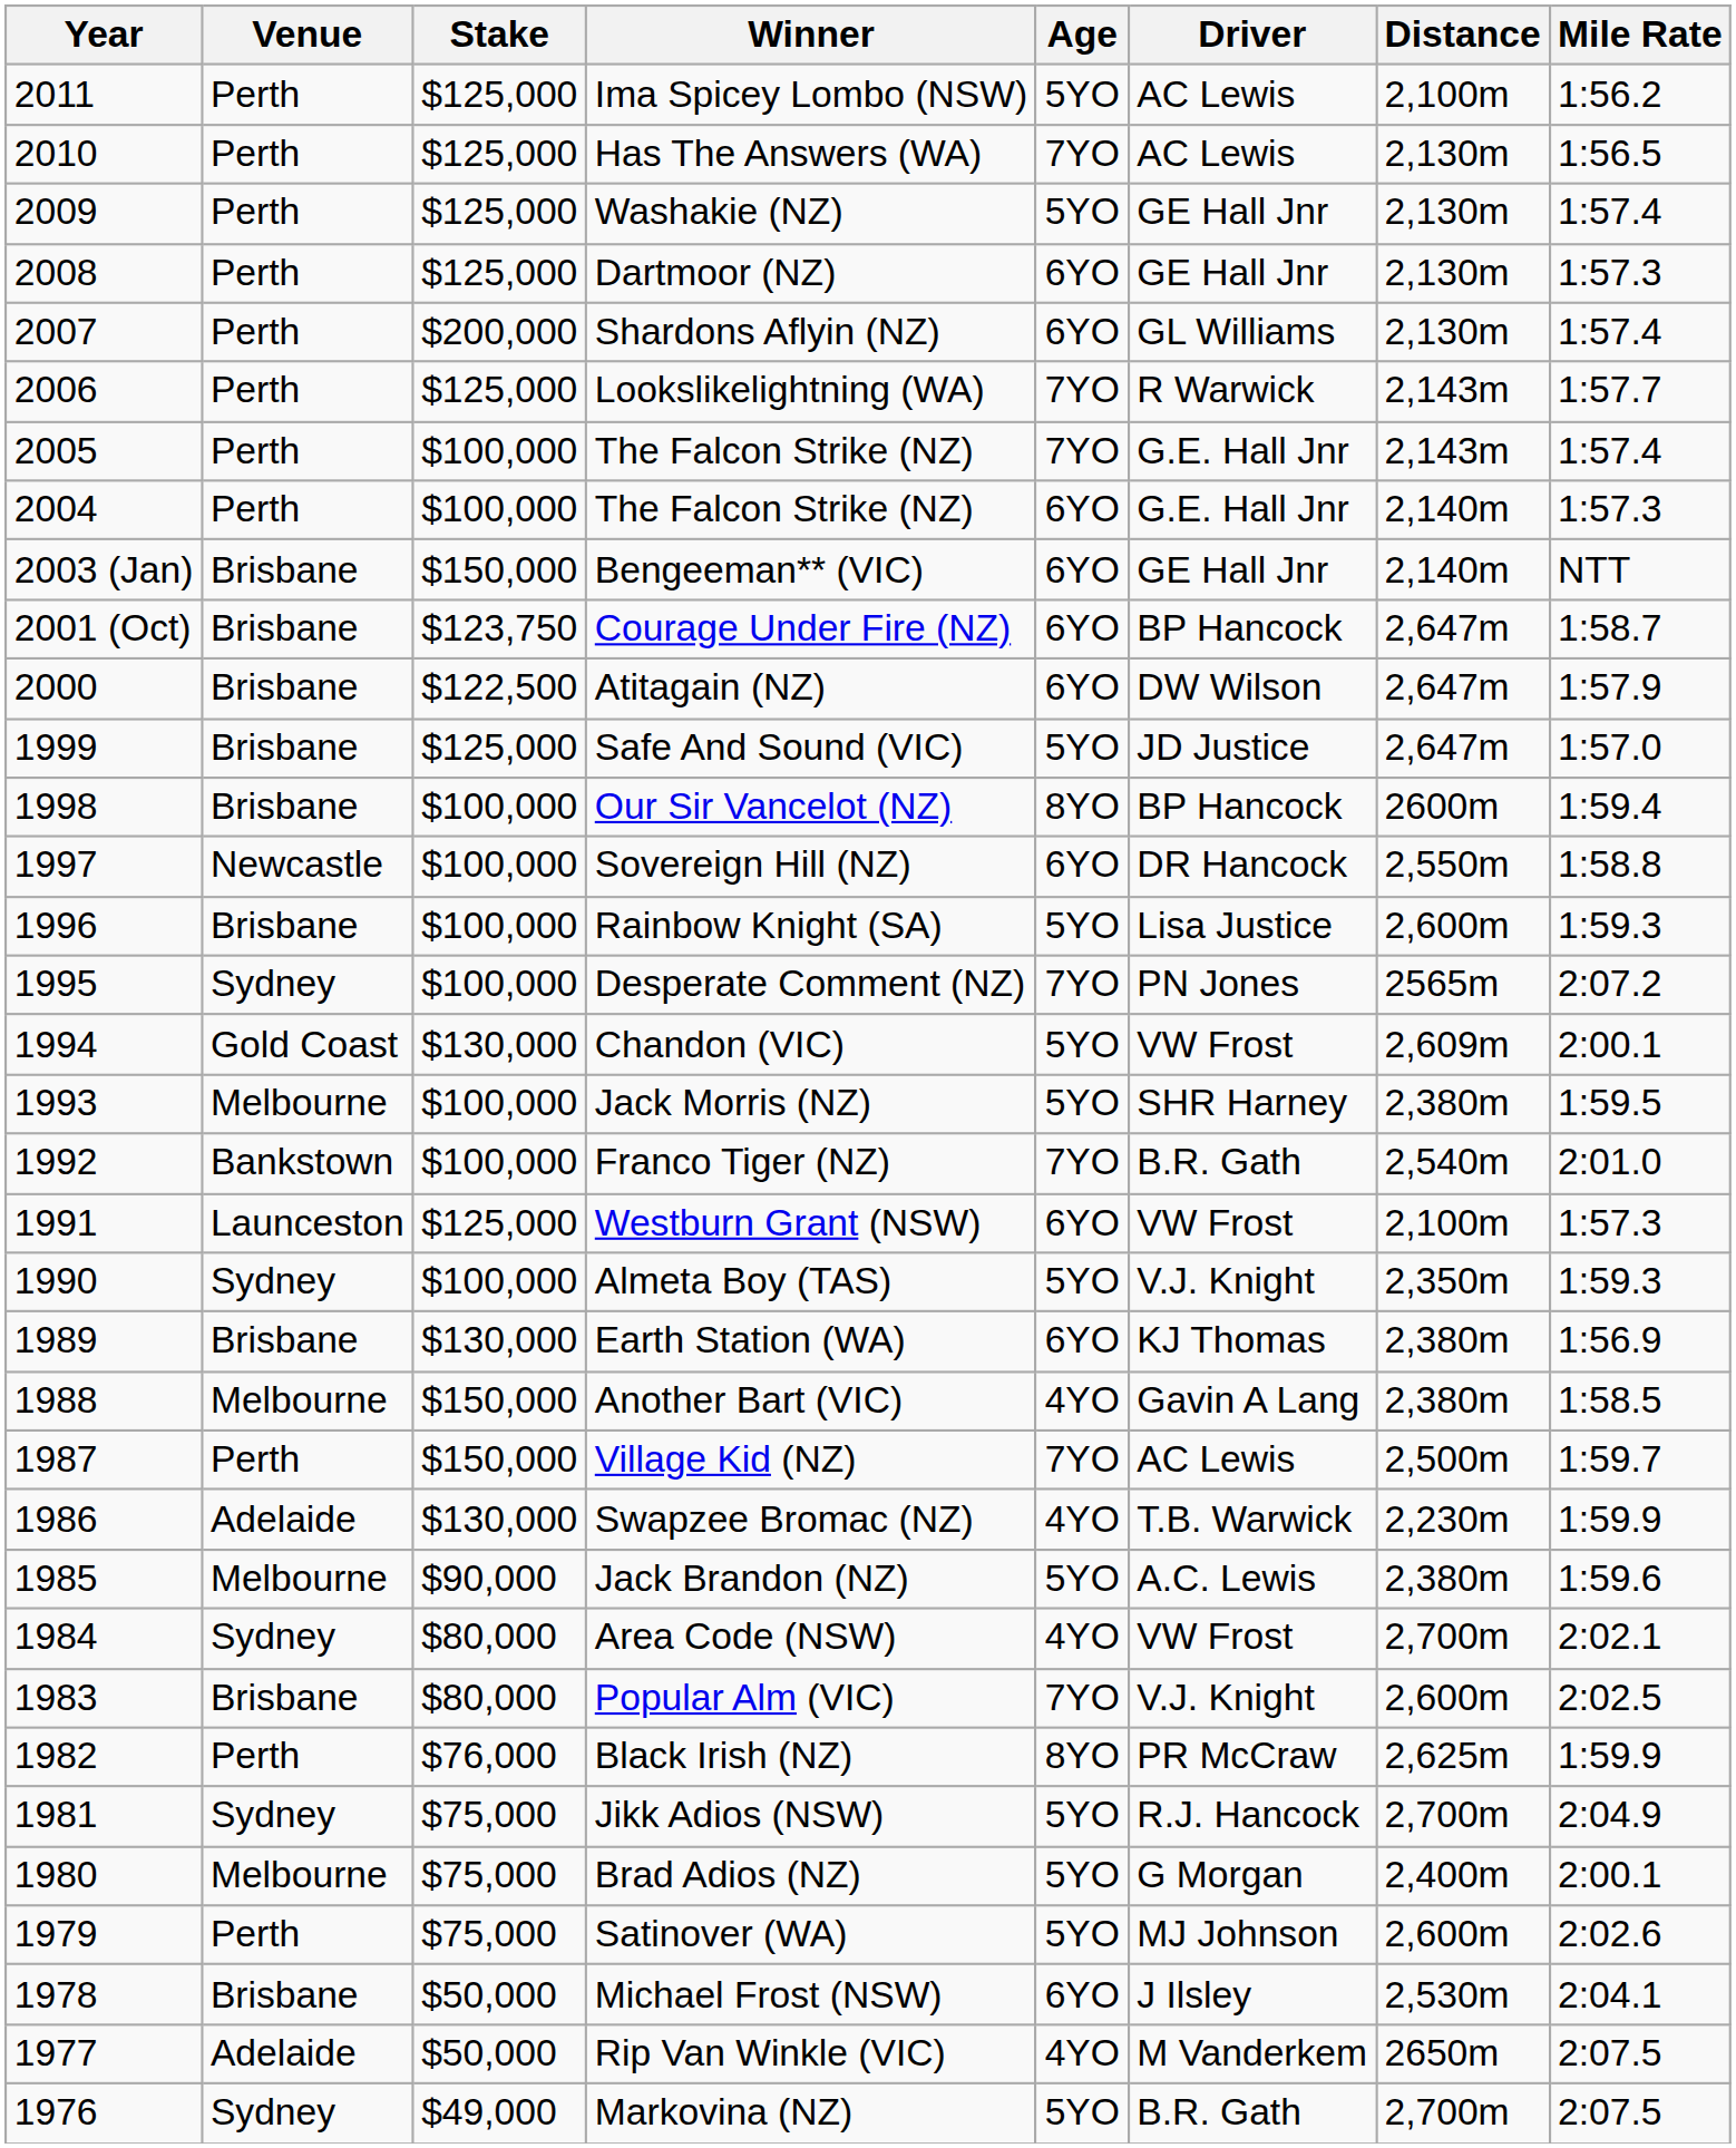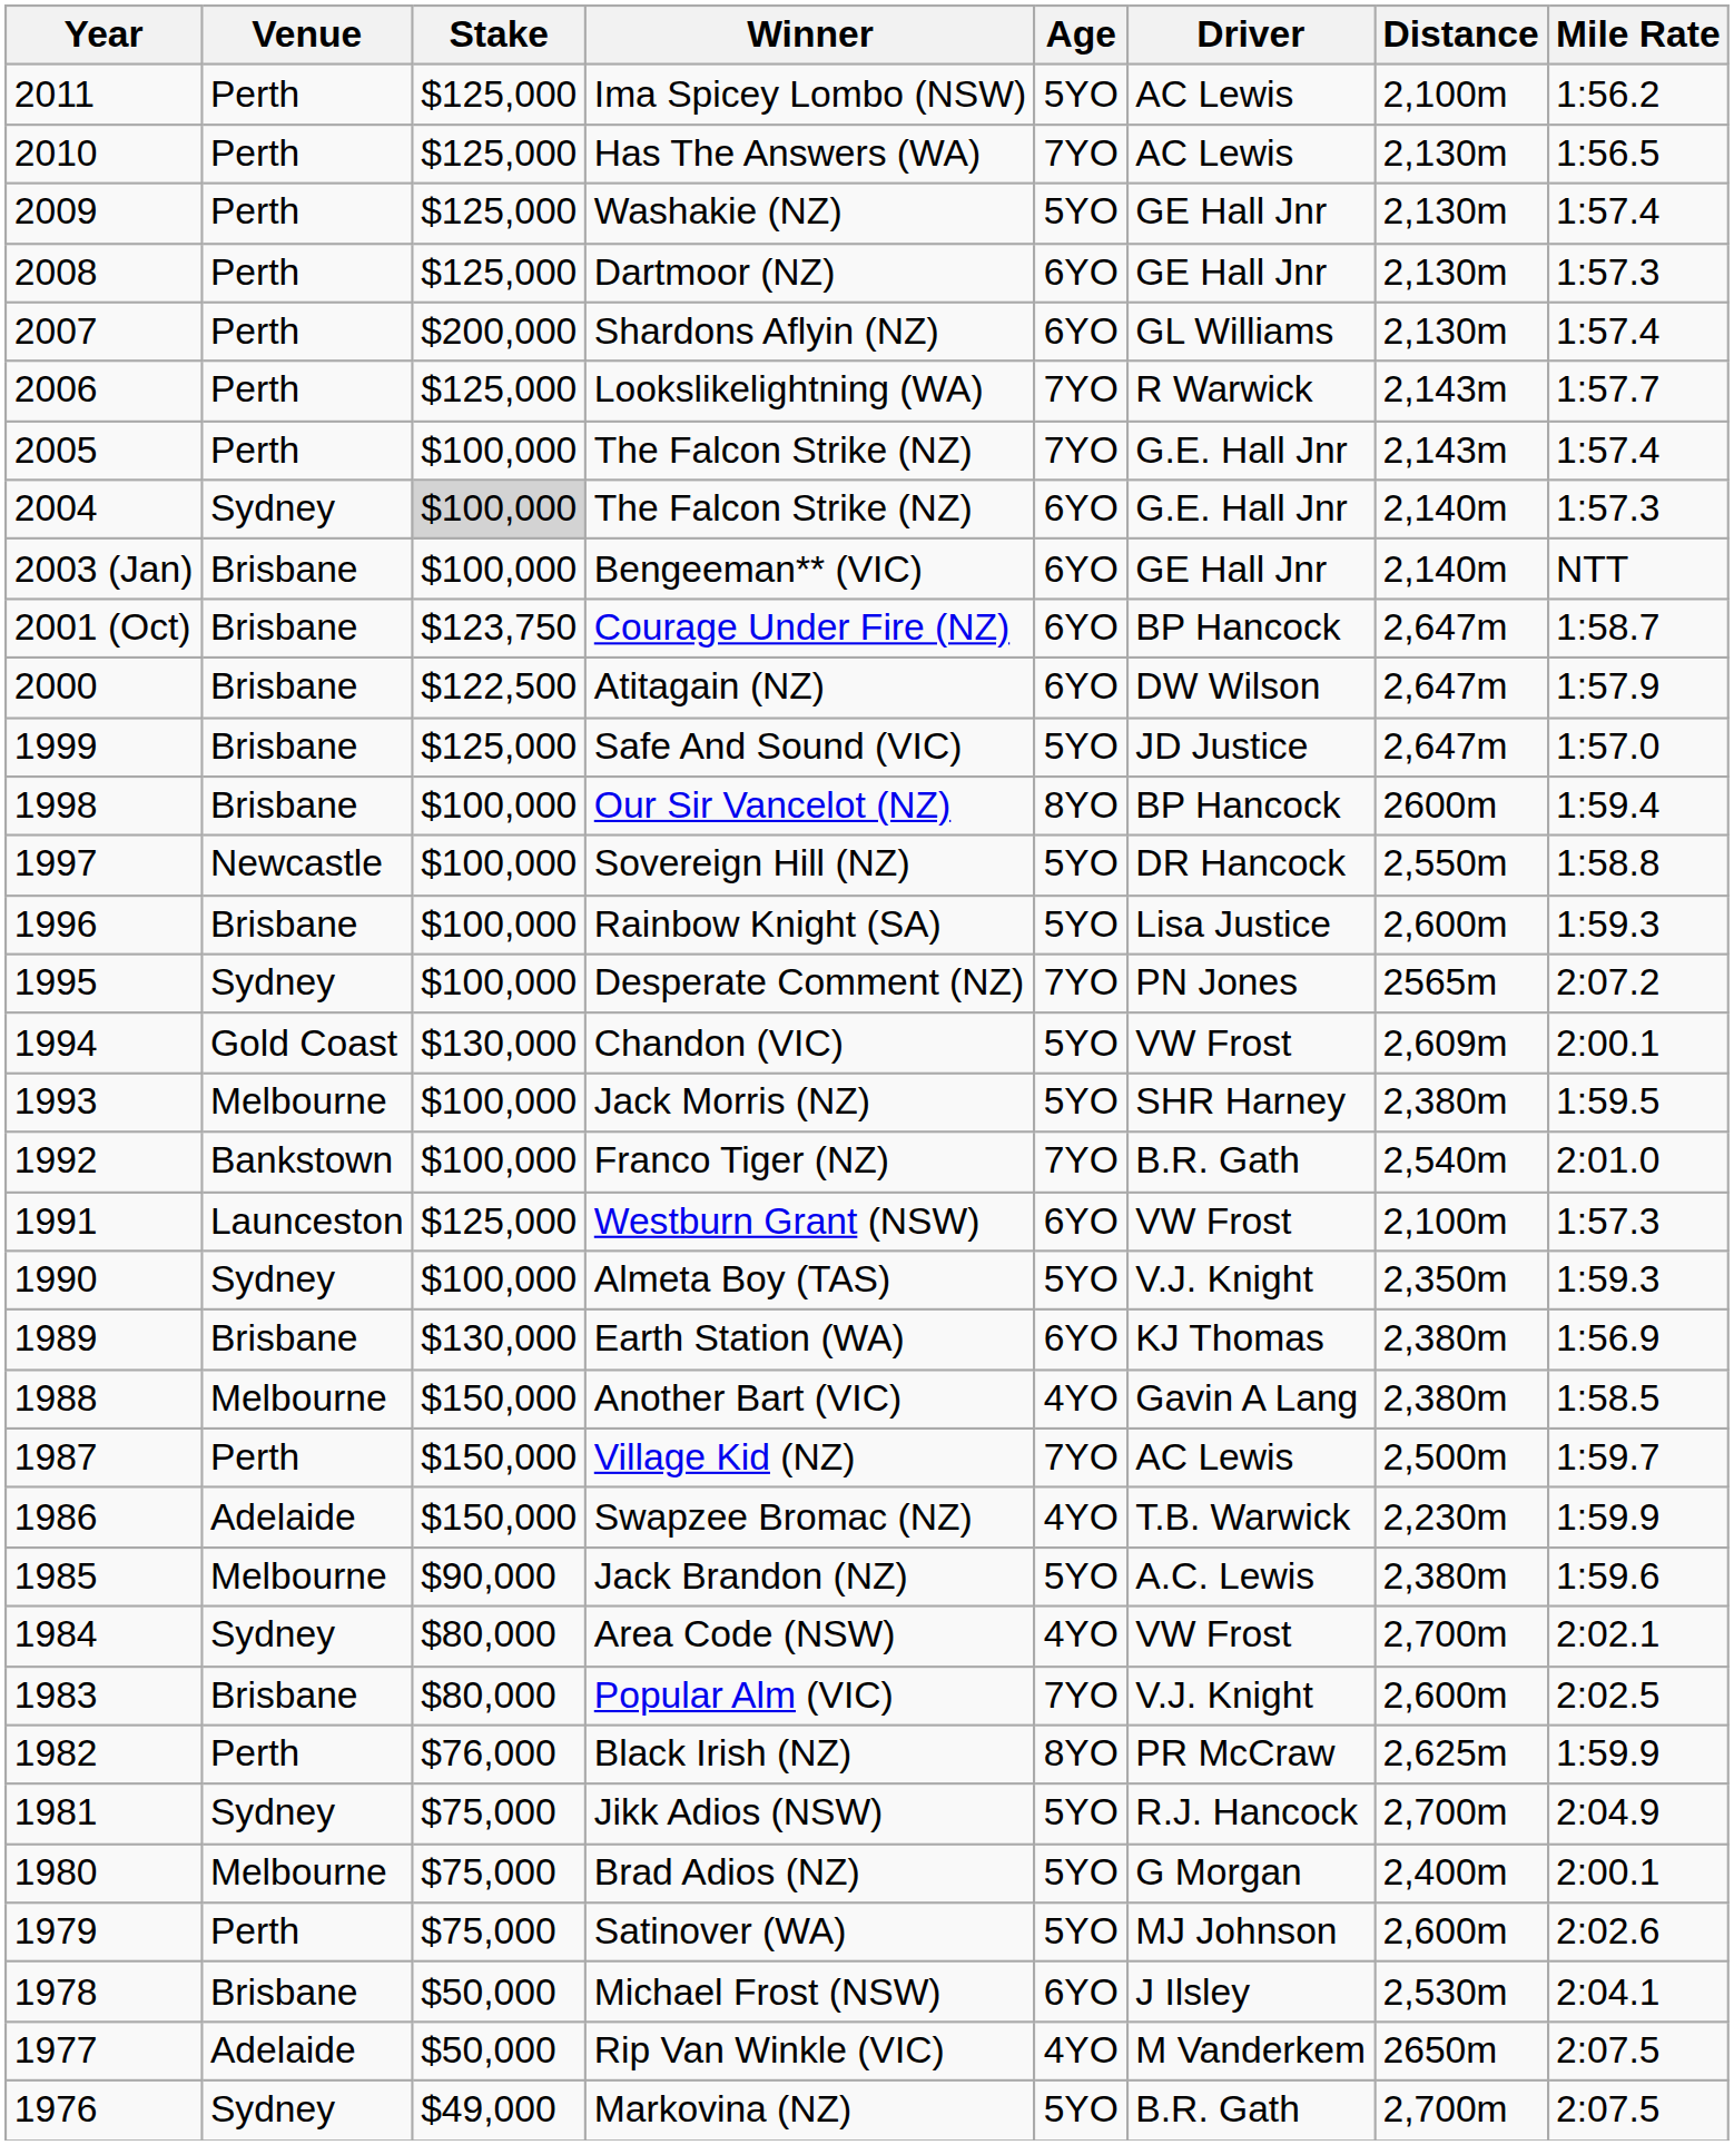 <table class="wikitable sortable" border="1">
 <tr>
 <th>Year</th>
 <th>Venue</th>
 <th>Stake</th>
 <th>Winner</th>
 <th>Age</th>
 <th>Driver</th>
 <th>Distance</th>
 <th>Mile Rate</th>
 </tr>
 <tr>
 <td>2011</td>
 <td>Perth</td>
 <td>$125,000</td>
 <td>Ima Spicey Lombo (NSW)</td>
 <td>5YO</td>
 <td>AC Lewis</td>
 <td>2,100m</td>
 <td>1:56.2</td>
 </tr>
 <tr>
 <td>2010</td>
 <td>Perth</td>
 <td>$125,000</td>
 <td>Has The Answers (WA)</td>
 <td>7YO</td>
 <td>AC Lewis</td>
 <td>2,130m</td>
 <td>1:56.5</td>
 </tr>
 <tr>
 <td>2009</td>
 <td>Perth</td>
 <td>$125,000</td>
 <td>Washakie (NZ)</td>
 <td>5YO</td>
 <td>GE Hall Jnr</td>
 <td>2,130m</td>
 <td>1:57.4</td>
 </tr>
 <tr>
 <td>2008</td>
 <td>Perth</td>
 <td>$125,000</td>
 <td>Dartmoor (NZ)</td>
 <td>6YO</td>
 <td>GE Hall Jnr</td>
 <td>2,130m</td>
 <td>1:57.3</td>
 </tr>
 <tr>
 <td>2007</td>
 <td>Perth</td>
 <td>$200,000</td>
 <td>Shardons Aflyin (NZ)</td>
 <td>6YO</td>
 <td>GL Williams</td>
 <td>2,130m</td>
 <td>1:57.4</td>
 </tr>
 <tr>
 <td>2006</td>
 <td>Perth</td>
 <td>$125,000</td>
 <td>Lookslikelightning (WA)</td>
 <td>7YO</td>
 <td>R Warwick</td>
 <td>2,143m</td>
 <td>1:57.7</td>
 </tr>
 <tr>
 <td>2005</td>
 <td>Perth</td>
 <td>$100,000</td>
 <td>The Falcon Strike (NZ)</td>
 <td>7YO</td>
 <td>G.E. Hall Jnr</td>
 <td>2,143m</td>
 <td>1:57.4</td>
 </tr>
 <tr>
 <td>2004</td>
-<td>Perth</td>
-<td>$100,000</td>
+<td>Sydney</td>
+<td style="background: lightgrey;">$100,000</td>
 <td>The Falcon Strike (NZ)</td>
 <td>6YO</td>
 <td>G.E. Hall Jnr</td>
 <td>2,140m</td>
 <td>1:57.3</td>
 </tr>
 <tr>
 <td>2003 (Jan)</td>
 <td>Brisbane</td>
-<td>$150,000</td>
+<td>$100,000</td>
 <td>Bengeeman** (VIC)</td>
 <td>6YO</td>
 <td>GE Hall Jnr</td>
 <td>2,140m</td>
 <td>NTT</td>
 </tr>
 <tr>
 <td>2001 (Oct)</td>
 <td>Brisbane</td>
 <td>$123,750</td>
 <td><a href='#'>Courage Under Fire (NZ)</a></td>
 <td>6YO</td>
 <td>BP Hancock</td>
 <td>2,647m</td>
 <td>1:58.7</td>
 </tr>
 <tr>
 <td>2000</td>
 <td>Brisbane</td>
 <td>$122,500</td>
 <td>Atitagain (NZ)</td>
 <td>6YO</td>
 <td>DW Wilson</td>
 <td>2,647m</td>
 <td>1:57.9</td>
 </tr>
 <tr>
 <td>1999</td>
 <td>Brisbane</td>
 <td>$125,000</td>
 <td>Safe And Sound (VIC)</td>
 <td>5YO</td>
 <td>JD Justice</td>
 <td>2,647m</td>
 <td>1:57.0</td>
 </tr>
 <tr>
 <td>1998</td>
 <td>Brisbane</td>
 <td>$100,000</td>
 <td><a href='#'>Our Sir Vancelot (NZ)</a></td>
 <td>8YO</td>
 <td>BP Hancock</td>
 <td>2600m</td>
 <td>1:59.4</td>
 </tr>
 <tr>
 <td>1997</td>
 <td>Newcastle</td>
 <td>$100,000</td>
 <td>Sovereign Hill (NZ)</td>
-<td>6YO</td>
+<td>5YO</td>
 <td>DR Hancock</td>
 <td>2,550m</td>
 <td>1:58.8</td>
 </tr>
 <tr>
 <td>1996</td>
 <td>Brisbane</td>
 <td>$100,000</td>
 <td>Rainbow Knight (SA)</td>
 <td>5YO</td>
 <td>Lisa Justice</td>
 <td>2,600m</td>
 <td>1:59.3</td>
 </tr>
 <tr>
 <td>1995</td>
 <td>Sydney</td>
 <td>$100,000</td>
 <td>Desperate Comment (NZ)</td>
 <td>7YO</td>
 <td>PN Jones</td>
 <td>2565m</td>
 <td>2:07.2</td>
 </tr>
 <tr>
 <td>1994</td>
 <td>Gold Coast</td>
 <td>$130,000</td>
 <td>Chandon (VIC)</td>
 <td>5YO</td>
 <td>VW Frost</td>
 <td>2,609m</td>
 <td>2:00.1</td>
 </tr>
 <tr>
 <td>1993</td>
 <td>Melbourne</td>
 <td>$100,000</td>
 <td>Jack Morris (NZ)</td>
 <td>5YO</td>
 <td>SHR Harney</td>
 <td>2,380m</td>
 <td>1:59.5</td>
 </tr>
 <tr>
 <td>1992</td>
 <td>Bankstown</td>
 <td>$100,000</td>
 <td>Franco Tiger (NZ)</td>
 <td>7YO</td>
 <td>B.R. Gath</td>
 <td>2,540m</td>
 <td>2:01.0</td>
 </tr>
 <tr>
 <td>1991</td>
 <td>Launceston</td>
 <td>$125,000</td>
 <td><a href='#'>Westburn Grant</a> (NSW)</td>
 <td>6YO</td>
 <td>VW Frost</td>
 <td>2,100m</td>
 <td>1:57.3</td>
 </tr>
 <tr>
 <td>1990</td>
 <td>Sydney</td>
 <td>$100,000</td>
 <td>Almeta Boy (TAS)</td>
 <td>5YO</td>
 <td>V.J. Knight</td>
 <td>2,350m</td>
 <td>1:59.3</td>
 </tr>
 <tr>
 <td>1989</td>
 <td>Brisbane</td>
 <td>$130,000</td>
 <td>Earth Station (WA)</td>
 <td>6YO</td>
 <td>KJ Thomas</td>
 <td>2,380m</td>
 <td>1:56.9</td>
 </tr>
 <tr>
 <td>1988</td>
 <td>Melbourne</td>
 <td>$150,000</td>
 <td>Another Bart (VIC)</td>
 <td>4YO</td>
 <td>Gavin A Lang</td>
 <td>2,380m</td>
 <td>1:58.5</td>
 </tr>
 <tr>
 <td>1987</td>
 <td>Perth</td>
 <td>$150,000</td>
 <td><a href='#'>Village Kid</a> (NZ)</td>
 <td>7YO</td>
 <td>AC Lewis</td>
 <td>2,500m</td>
 <td>1:59.7</td>
 </tr>
 <tr>
 <td>1986</td>
 <td>Adelaide</td>
-<td>$130,000</td>
+<td>$150,000</td>
 <td>Swapzee Bromac (NZ)</td>
 <td>4YO</td>
 <td>T.B. Warwick</td>
 <td>2,230m</td>
 <td>1:59.9</td>
 </tr>
 <tr>
 <td>1985</td>
 <td>Melbourne</td>
 <td>$90,000</td>
 <td>Jack Brandon (NZ)</td>
 <td>5YO</td>
 <td>A.C. Lewis</td>
 <td>2,380m</td>
 <td>1:59.6</td>
 </tr>
 <tr>
 <td>1984</td>
 <td>Sydney</td>
 <td>$80,000</td>
 <td>Area Code (NSW)</td>
 <td>4YO</td>
 <td>VW Frost</td>
 <td>2,700m</td>
 <td>2:02.1</td>
 </tr>
 <tr>
 <td>1983</td>
 <td>Brisbane</td>
 <td>$80,000</td>
 <td><a href='#'>Popular Alm</a> (VIC)</td>
 <td>7YO</td>
 <td>V.J. Knight</td>
 <td>2,600m</td>
 <td>2:02.5</td>
 </tr>
 <tr>
 <td>1982</td>
 <td>Perth</td>
 <td>$76,000</td>
 <td>Black Irish (NZ)</td>
 <td>8YO</td>
 <td>PR McCraw</td>
 <td>2,625m</td>
 <td>1:59.9</td>
 </tr>
 <tr>
 <td>1981</td>
 <td>Sydney</td>
 <td>$75,000</td>
 <td>Jikk Adios (NSW)</td>
 <td>5YO</td>
 <td>R.J. Hancock</td>
 <td>2,700m</td>
 <td>2:04.9</td>
 </tr>
 <tr>
 <td>1980</td>
 <td>Melbourne</td>
 <td>$75,000</td>
 <td>Brad Adios (NZ)</td>
 <td>5YO</td>
 <td>G Morgan</td>
 <td>2,400m</td>
 <td>2:00.1</td>
 </tr>
 <tr>
 <td>1979</td>
 <td>Perth</td>
 <td>$75,000</td>
 <td>Satinover (WA)</td>
 <td>5YO</td>
 <td>MJ Johnson</td>
 <td>2,600m</td>
 <td>2:02.6</td>
 </tr>
 <tr>
 <td>1978</td>
 <td>Brisbane</td>
 <td>$50,000</td>
 <td>Michael Frost (NSW)</td>
 <td>6YO</td>
 <td>J Ilsley</td>
 <td>2,530m</td>
 <td>2:04.1</td>
 </tr>
 <tr>
 <td>1977</td>
 <td>Adelaide</td>
 <td>$50,000</td>
 <td>Rip Van Winkle (VIC)</td>
 <td>4YO</td>
 <td>M Vanderkem</td>
 <td>2650m</td>
 <td>2:07.5</td>
 </tr>
 <tr>
 <td>1976</td>
 <td>Sydney</td>
 <td>$49,000</td>
 <td>Markovina (NZ)</td>
 <td>5YO</td>
 <td>B.R. Gath</td>
 <td>2,700m</td>
 <td>2:07.5</td>
 </tr>
 <tr>
 </tr>
 </table>
